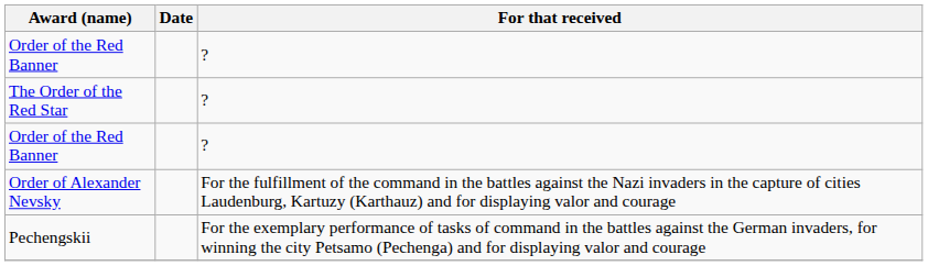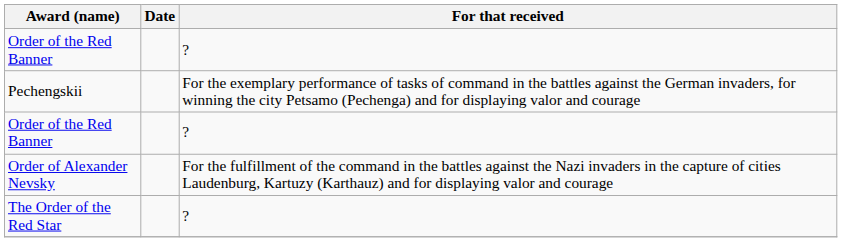 <table Class = "wikitable">
 <tr>
 <th>Award (name)</th>
 <th>Date</th>
 <th>For that received</th>
 </tr>
 <tr>
 <td><a href='#'>Order of the Red Banner</a></td>
 <td></td>
 <td>?</td>
 </tr>
 <tr>
-<td><a href='#'>The Order of the Red Star</a></td>
+<td>Pechengskii</td>
 <td></td>
-<td>?</td>
+<td>For the exemplary performance of tasks of command in the battles against the German invaders, for winning the city Petsamo (Pechenga) and for displaying valor and courage</td>
 </tr>
 <tr>
 <td><a href='#'>Order of the Red Banner</a></td>
 <td></td>
 <td>?</td>
 </tr>
 <tr>
 <td><a href='#'>Order of Alexander Nevsky</a></td>
 <td></td>
 <td>For the fulfillment of the command in the battles against the Nazi invaders in the capture of cities Laudenburg, Kartuzy (Karthauz) and for displaying valor and courage</td>
 </tr>
 <tr>
-<td>Pechengskii</td>
+<td><a href='#'>The Order of the Red Star</a></td>
 <td></td>
-<td>For the exemplary performance of tasks of command in the battles against the German invaders, for winning the city Petsamo (Pechenga) and for displaying valor and courage</td>
+<td>?</td>
 </tr>
 <tr>
 </tr>
 </table>
